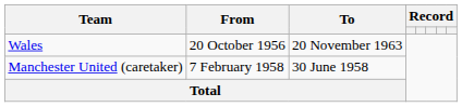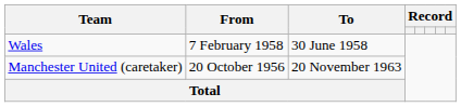 <table class=wikitable style=text-align:center>
 <tr>
 <th rowspan=2>Team</th>
 <th rowspan=2>From</th>
 <th rowspan=2>To</th>
 <th colspan=5>Record</th>
 </tr>
 <tr>
 <th></th>
 <th></th>
 <th></th>
 <th></th>
 <th></th>
 </tr>
 <tr>
 <td align=left><a href='#'>Wales</a></td>
-<td align=left>20 October 1956</td>
-<td align=left>20 November 1963<br></td>
+<td align=left>7 February 1958</td>
+<td align=left>30 June 1958<br></td>
 </tr>
 <tr>
 <td align=left><a href='#'>Manchester United</a> (caretaker)</td>
-<td align=left>7 February 1958</td>
-<td align=left>30 June 1958<br></td>
+<td align=left>20 October 1956</td>
+<td align=left>20 November 1963<br></td>
 </tr>
 <tr>
 <th colspan=3>Total<br></th>
 </tr>
 </table>
